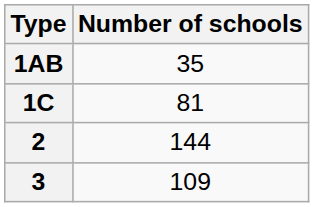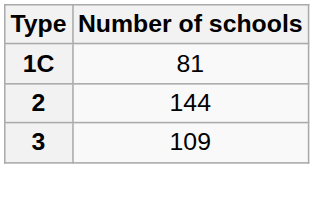 <table class="wikitable" style="text-align: center;">
 <tr>
 <th>Type</th>
 <th>Number of schools</th>
-</tr>
-<tr>
-<th>1AB</th>
-<td>35</td>
 </tr>
 <tr>
 <th>1C</th>
 <td>81</td>
 </tr>
 <tr>
 <th>2</th>
 <td>144</td>
 </tr>
 <tr>
 <th>3</th>
 <td>109</td>
 </tr>
 </table>
